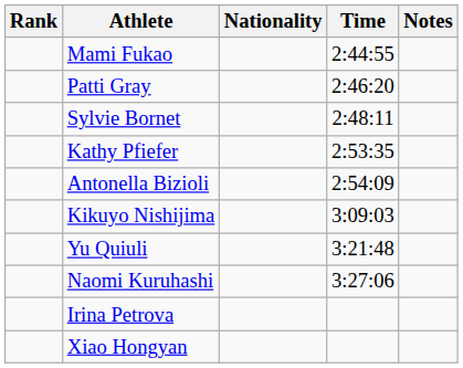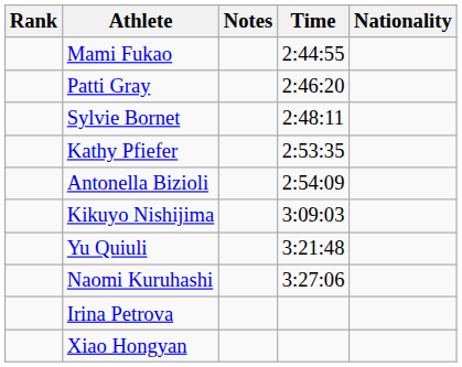 <table class="wikitable sortable" style="text-align:center">
 <tr>
 <th>Rank</th>
 <th>Athlete</th>
+<th>Notes</th>
+<th>Time</th>
 <th>Nationality</th>
-<th>Time</th>
-<th>Notes</th>
 </tr>
 <tr>
 <td></td>
 <td align=left><a href='#'>Mami Fukao</a></td>
+<td></td>
+<td>2:44:55</td>
 <td align=left></td>
-<td>2:44:55</td>
-<td></td>
 </tr>
 <tr>
 <td></td>
 <td align=left><a href='#'>Patti Gray</a></td>
+<td></td>
+<td>2:46:20</td>
 <td align=left></td>
-<td>2:46:20</td>
-<td></td>
 </tr>
 <tr>
 <td></td>
 <td align=left><a href='#'>Sylvie Bornet</a></td>
+<td></td>
+<td>2:48:11</td>
 <td align=left></td>
-<td>2:48:11</td>
-<td></td>
 </tr>
 <tr>
 <td></td>
 <td align=left><a href='#'>Kathy Pfiefer</a></td>
+<td></td>
+<td>2:53:35</td>
 <td align=left></td>
-<td>2:53:35</td>
-<td></td>
 </tr>
 <tr>
 <td></td>
 <td align=left><a href='#'>Antonella Bizioli</a></td>
+<td></td>
+<td>2:54:09</td>
 <td align=left></td>
-<td>2:54:09</td>
-<td></td>
 </tr>
 <tr>
 <td></td>
 <td align=left><a href='#'>Kikuyo Nishijima</a></td>
+<td></td>
+<td>3:09:03</td>
 <td align=left></td>
-<td>3:09:03</td>
-<td></td>
 </tr>
 <tr>
 <td></td>
 <td align=left><a href='#'>Yu Quiuli</a></td>
+<td></td>
+<td>3:21:48</td>
 <td align=left></td>
-<td>3:21:48</td>
-<td></td>
 </tr>
 <tr>
 <td></td>
 <td align=left><a href='#'>Naomi Kuruhashi</a></td>
+<td></td>
+<td>3:27:06</td>
 <td align=left></td>
-<td>3:27:06</td>
-<td></td>
 </tr>
 <tr>
 <td></td>
 <td align=left><a href='#'>Irina Petrova</a></td>
-<td align=left></td>
 <td></td>
 <td></td>
+<td align=left></td>
 </tr>
 <tr>
 <td></td>
 <td align=left><a href='#'>Xiao Hongyan</a></td>
-<td align=left></td>
 <td></td>
 <td></td>
+<td align=left></td>
 </tr>
 </table>
